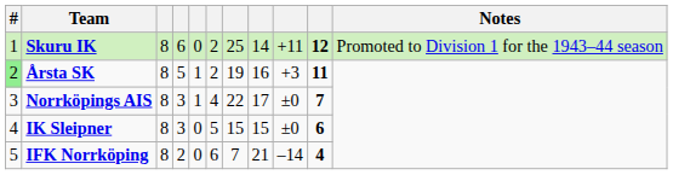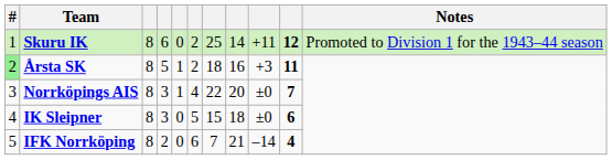 <table class="wikitable sortable">
 <tr>
 <th>#</th>
 <th>Team</th>
 <th></th>
 <th></th>
 <th></th>
 <th></th>
 <th></th>
 <th></th>
 <th></th>
 <th></th>
 <th>Notes</th>
 </tr>
 <tr style="background: #D0F0C0;">
 <td>1</td>
 <td style="font-weight:bold;"><a href='#'>Skuru IK</a></td>
 <td style="text-align: center;">8</td>
 <td style="text-align: center;">6</td>
 <td style="text-align: center;">0</td>
 <td style="text-align: center;">2</td>
 <td style="text-align: center;">25</td>
 <td style="text-align: center;">14</td>
 <td style="text-align: center;">+11</td>
 <td style="text-align: center; font-weight:bold;">12</td>
 <td>Promoted to <a href='#'>Division 1</a> for the <a href='#'>1943–44 season</a></td>
 </tr>
 <tr>
 <td style="background: lightgreen;">2</td>
 <td style="font-weight:bold;"><a href='#'>Årsta SK</a></td>
 <td style="text-align: center;">8</td>
 <td style="text-align: center;">5</td>
 <td style="text-align: center;">1</td>
 <td style="text-align: center;">2</td>
-<td style="text-align: center;">19</td>
+<td style="text-align: center;">18</td>
 <td style="text-align: center;">16</td>
 <td style="text-align: center;">+3</td>
 <td style="text-align: center; font-weight:bold;">11</td>
 </tr>
 <tr>
 <td>3</td>
 <td style="font-weight:bold;"><a href='#'>Norrköpings AIS</a></td>
 <td style="text-align: center;">8</td>
 <td style="text-align: center;">3</td>
 <td style="text-align: center;">1</td>
 <td style="text-align: center;">4</td>
 <td style="text-align: center;">22</td>
-<td style="text-align: center;">17</td>
+<td style="text-align: center;">20</td>
 <td style="text-align: center;">±0</td>
 <td style="text-align: center; font-weight:bold;">7</td>
 </tr>
 <tr>
 <td>4</td>
 <td style="font-weight:bold;"><a href='#'>IK Sleipner</a></td>
 <td style="text-align: center;">8</td>
 <td style="text-align: center;">3</td>
 <td style="text-align: center;">0</td>
 <td style="text-align: center;">5</td>
 <td style="text-align: center;">15</td>
-<td style="text-align: center;">15</td>
+<td style="text-align: center;">18</td>
 <td style="text-align: center;">±0</td>
 <td style="text-align: center; font-weight:bold;">6</td>
 </tr>
 <tr>
 <td>5</td>
 <td style="font-weight:bold;"><a href='#'>IFK Norrköping</a></td>
 <td style="text-align: center;">8</td>
 <td style="text-align: center;">2</td>
 <td style="text-align: center;">0</td>
 <td style="text-align: center;">6</td>
 <td style="text-align: center;">7</td>
 <td style="text-align: center;">21</td>
 <td style="text-align: center;">–14</td>
 <td style="text-align: center; font-weight:bold;">4</td>
 </tr>
 </table>
